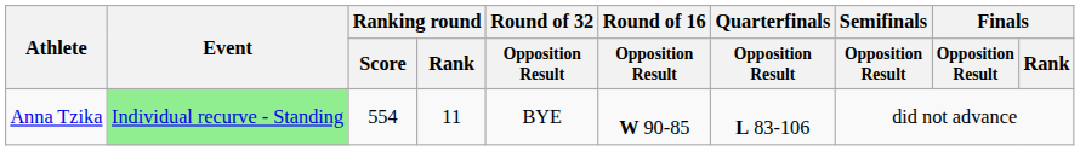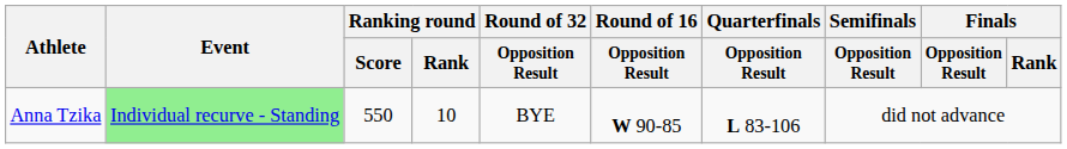 <table class=wikitable style="font-size:90%">
 <tr>
 <th rowspan="2">Athlete</th>
 <th rowspan="2">Event</th>
 <th colspan="2">Ranking round</th>
 <th>Round of 32</th>
 <th>Round of 16</th>
 <th>Quarterfinals</th>
 <th>Semifinals</th>
 <th colspan="2">Finals</th>
 </tr>
 <tr>
 <th>Score</th>
 <th>Rank</th>
 <th style="line-height:1em"><small>Opposition<br>Result</small></th>
 <th style="line-height:1em"><small>Opposition<br>Result</small></th>
 <th style="line-height:1em"><small>Opposition<br>Result</small></th>
 <th style="line-height:1em"><small>Opposition<br>Result</small></th>
 <th style="line-height:1em"><small>Opposition<br>Result</small></th>
 <th>Rank</th>
 </tr>
 <tr>
 <td><a href='#'>Anna Tzika</a></td>
 <td style="background: lightgreen;"><a href='#'>Individual recurve - Standing</a></td>
-<td align="center">554</td>
-<td align="center">11</td>
+<td align="center">550</td>
+<td align="center">10</td>
 <td align="center">BYE</td>
 <td align="center"><br> <strong>W</strong> 90-85</td>
 <td align="center"><br> <strong>L</strong> 83-106</td>
 <td align=center colspan="3">did not advance</td>
 </tr>
 </table>
